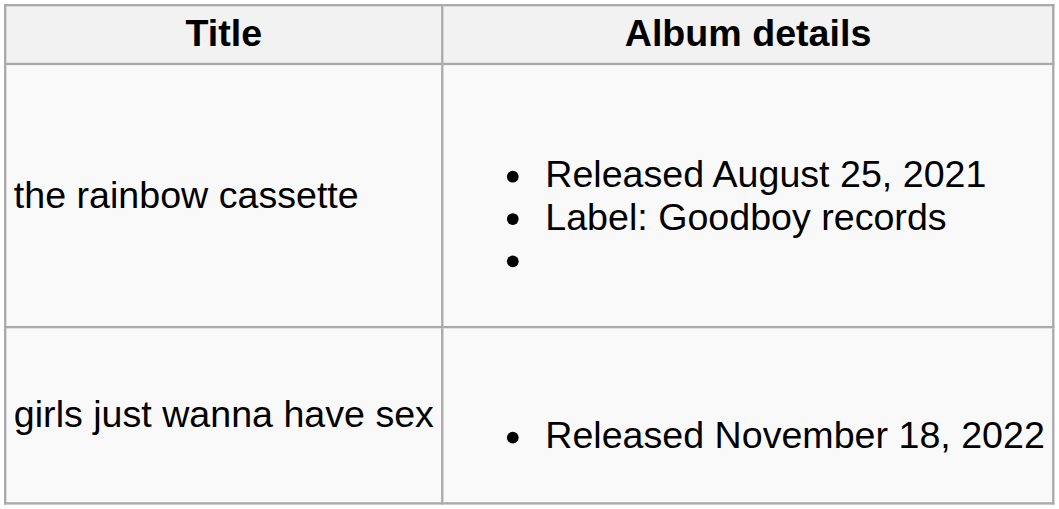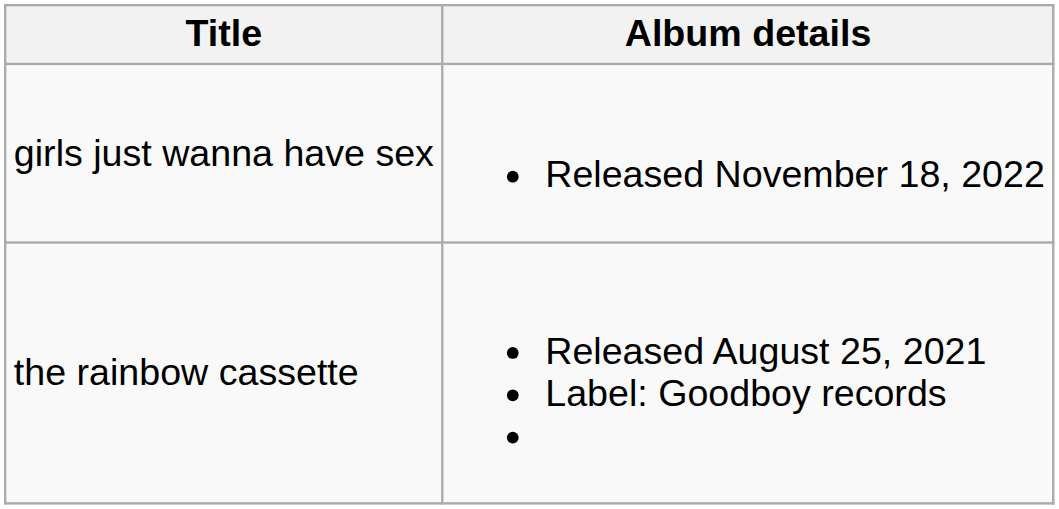 <table class="wikitable">
 <tr>
 <th>Title</th>
 <th>Album details</th>
 </tr>
 <tr>
+<td>girls just wanna have sex</td>
+<td><br><ul><li>Released November 18, 2022</li></ul></td>
+</tr>
+<tr>
 <td>the rainbow cassette</td>
 <td><br><ul><li>Released August 25, 2021</li><li>Label: Goodboy records</li><li></li></ul></td>
 </tr>
-<tr>
-<td>girls just wanna have sex</td>
-<td><br><ul><li>Released November 18, 2022</li></ul></td>
-</tr>
 </table>
